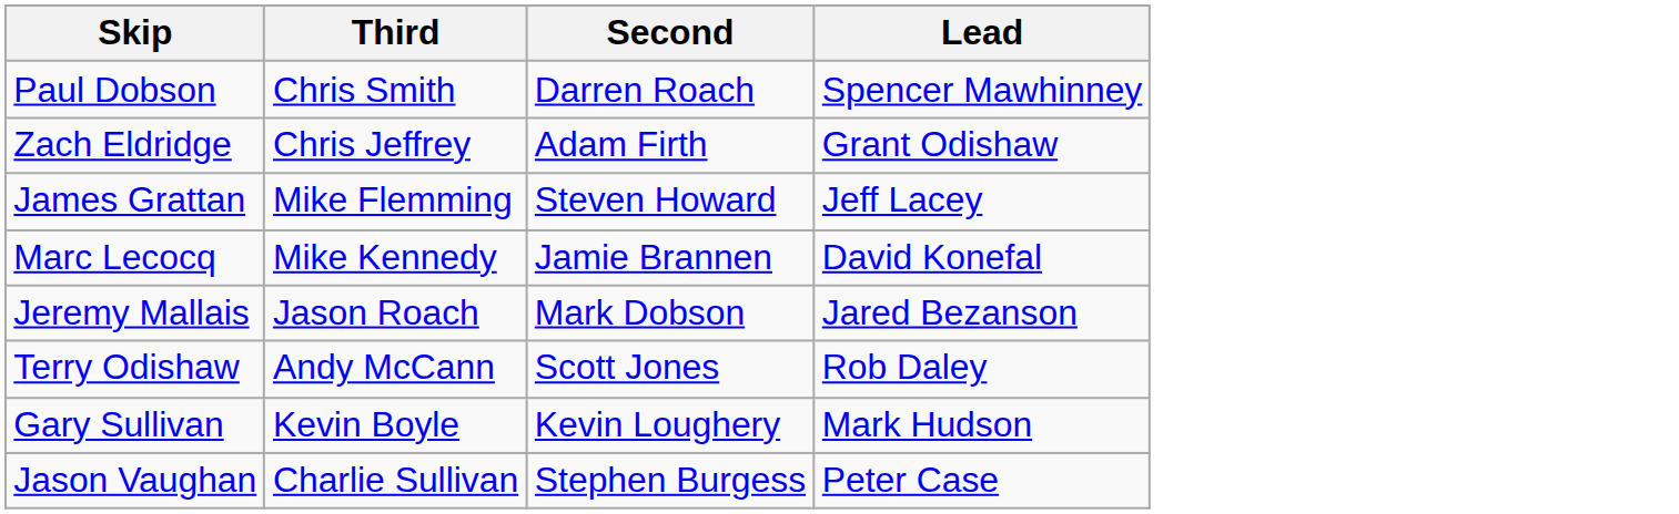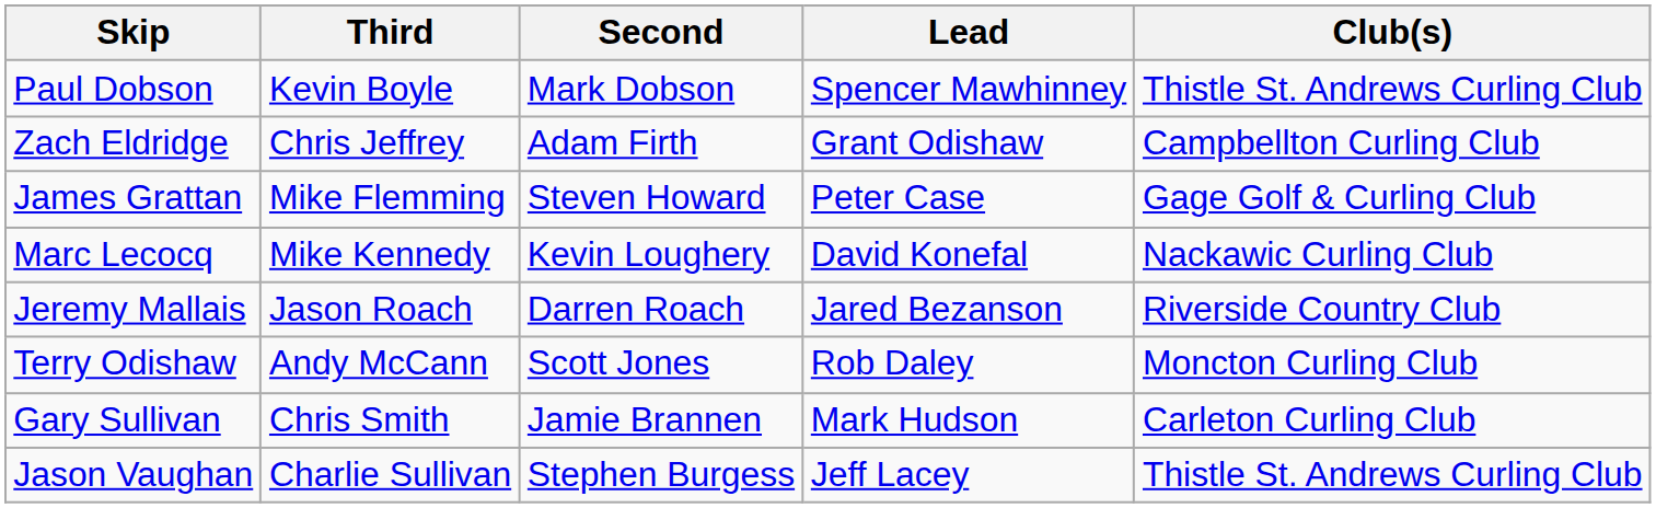 <table class="wikitable">
 <tr>
 <th>Skip</th>
 <th>Third</th>
 <th>Second</th>
 <th>Lead</th>
+<th>Club(s)</th>
 </tr>
 <tr>
 <td><a href='#'>Paul Dobson</a></td>
-<td><a href='#'>Chris Smith</a></td>
-<td><a href='#'>Darren Roach</a></td>
+<td><a href='#'>Kevin Boyle</a></td>
+<td><a href='#'>Mark Dobson</a></td>
 <td><a href='#'>Spencer Mawhinney</a></td>
+<td><a href='#'>Thistle St. Andrews Curling Club</a></td>
 </tr>
 <tr>
 <td><a href='#'>Zach Eldridge</a></td>
 <td><a href='#'>Chris Jeffrey</a></td>
 <td><a href='#'>Adam Firth</a></td>
 <td><a href='#'>Grant Odishaw</a></td>
+<td><a href='#'>Campbellton Curling Club</a></td>
 </tr>
 <tr>
 <td><a href='#'>James Grattan</a></td>
 <td><a href='#'>Mike Flemming</a></td>
 <td><a href='#'>Steven Howard</a></td>
-<td><a href='#'>Jeff Lacey</a></td>
+<td><a href='#'>Peter Case</a></td>
+<td><a href='#'>Gage Golf & Curling Club</a></td>
 </tr>
 <tr>
 <td><a href='#'>Marc Lecocq</a></td>
 <td><a href='#'>Mike Kennedy</a></td>
-<td><a href='#'>Jamie Brannen</a></td>
+<td><a href='#'>Kevin Loughery</a></td>
 <td><a href='#'>David Konefal</a></td>
+<td><a href='#'>Nackawic Curling Club</a></td>
 </tr>
 <tr>
 <td><a href='#'>Jeremy Mallais</a></td>
 <td><a href='#'>Jason Roach</a></td>
-<td><a href='#'>Mark Dobson</a></td>
+<td><a href='#'>Darren Roach</a></td>
 <td><a href='#'>Jared Bezanson</a></td>
+<td><a href='#'>Riverside Country Club</a></td>
 </tr>
 <tr>
 <td><a href='#'>Terry Odishaw</a></td>
 <td><a href='#'>Andy McCann</a></td>
 <td><a href='#'>Scott Jones</a></td>
 <td><a href='#'>Rob Daley</a></td>
+<td><a href='#'>Moncton Curling Club</a></td>
 </tr>
 <tr>
 <td><a href='#'>Gary Sullivan</a></td>
-<td><a href='#'>Kevin Boyle</a></td>
-<td><a href='#'>Kevin Loughery</a></td>
+<td><a href='#'>Chris Smith</a></td>
+<td><a href='#'>Jamie Brannen</a></td>
 <td><a href='#'>Mark Hudson</a></td>
+<td><a href='#'>Carleton Curling Club</a></td>
 </tr>
 <tr>
 <td><a href='#'>Jason Vaughan</a></td>
 <td><a href='#'>Charlie Sullivan</a></td>
 <td><a href='#'>Stephen Burgess</a></td>
-<td><a href='#'>Peter Case</a></td>
+<td><a href='#'>Jeff Lacey</a></td>
+<td><a href='#'>Thistle St. Andrews Curling Club</a></td>
 </tr>
 </table>
